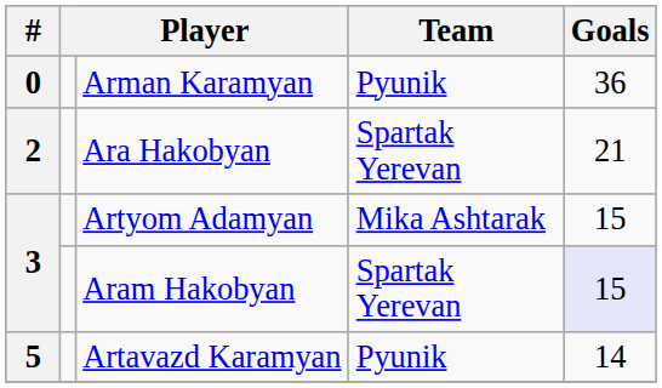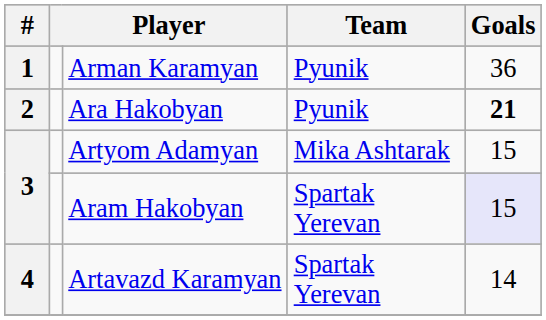 <table class="wikitable">
 <tr>
 <th width="20">#</th>
 <th width="130" colspan=2>Player</th>
 <th width="100">Team</th>
 <th width="30">Goals</th>
 </tr>
 <tr>
-<th>0</th>
+<th>1</th>
 <td></td>
 <td><a href='#'>Arman Karamyan</a></td>
 <td><a href='#'>Pyunik</a></td>
 <td align=center>36</td>
 </tr>
 <tr>
 <th>2</th>
 <td></td>
 <td><a href='#'>Ara Hakobyan</a></td>
-<td><a href='#'>Spartak Yerevan</a></td>
-<td align=center>21</td>
+<td><a href='#'>Pyunik</a></td>
+<td align=center><strong>21</strong></td>
 </tr>
 <tr>
 <th rowspan=2>3</th>
 <td></td>
 <td><a href='#'>Artyom Adamyan</a></td>
 <td><a href='#'>Mika Ashtarak</a></td>
 <td align=center>15</td>
 </tr>
 <tr>
 <td></td>
 <td><a href='#'>Aram Hakobyan</a></td>
 <td><a href='#'>Spartak Yerevan</a></td>
 <td align=center style="background: lavender;">15</td>
 </tr>
 <tr>
-<th>5</th>
+<th>4</th>
 <td></td>
 <td><a href='#'>Artavazd Karamyan</a></td>
-<td><a href='#'>Pyunik</a></td>
+<td><a href='#'>Spartak Yerevan</a></td>
 <td align=center>14</td>
 </tr>
 <tr>
 </tr>
 </table>
